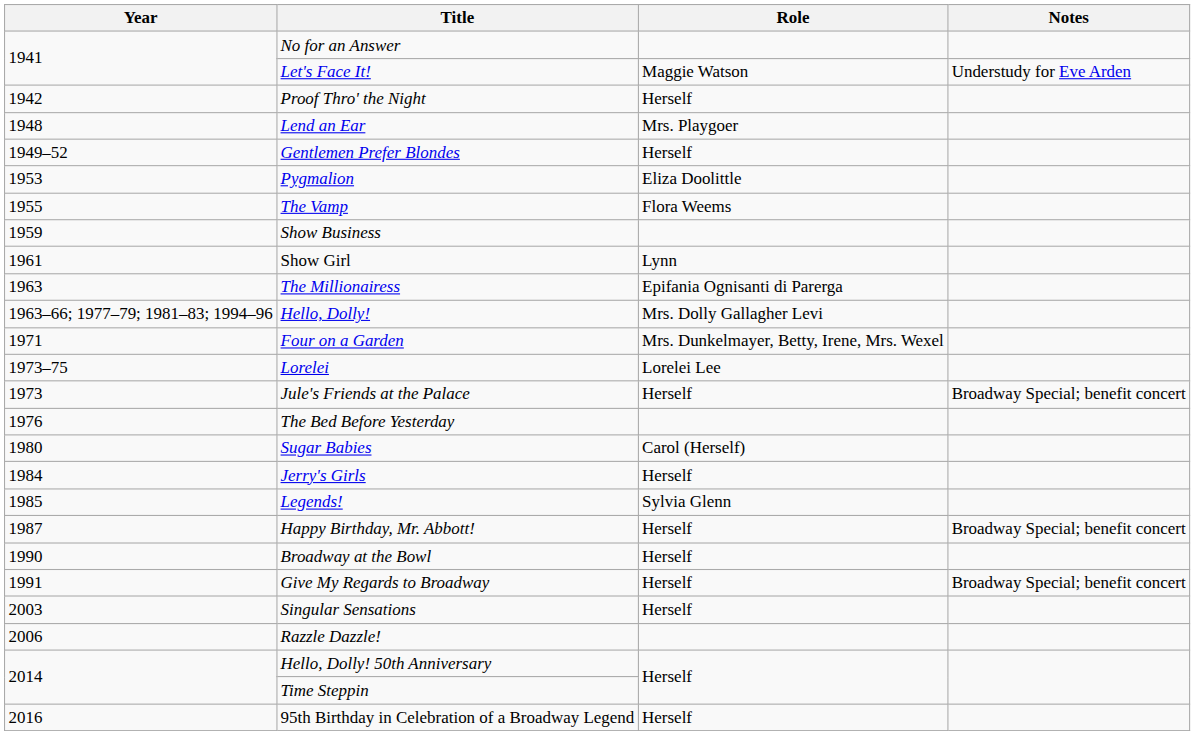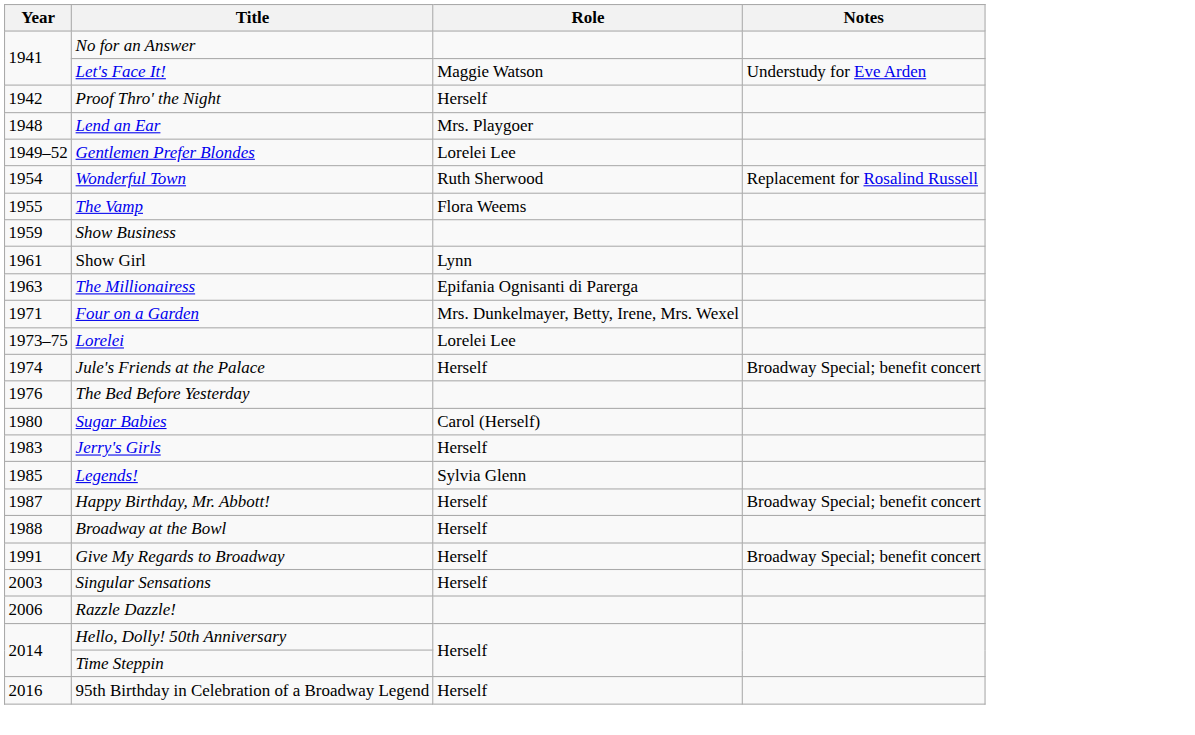 <table class="wikitable sortable">
 <tr>
 <th>Year</th>
 <th>Title</th>
 <th>Role</th>
 <th>Notes</th>
 </tr>
 <tr>
 <td rowspan="2">1941</td>
 <td><em>No for an Answer</em></td>
 <td></td>
 <td></td>
 </tr>
 <tr>
 <td><em><a href='#'>Let's Face It!</a></em></td>
 <td>Maggie Watson</td>
 <td>Understudy for <a href='#'>Eve Arden</a></td>
 </tr>
 <tr>
 <td>1942</td>
 <td><em>Proof Thro' the Night</em></td>
 <td>Herself</td>
 <td></td>
 </tr>
 <tr>
 <td>1948</td>
 <td><em><a href='#'>Lend an Ear</a></em></td>
 <td>Mrs. Playgoer</td>
 <td></td>
 </tr>
 <tr>
 <td>1949–52</td>
 <td><em><a href='#'>Gentlemen Prefer Blondes</a></em></td>
-<td>Herself</td>
+<td>Lorelei Lee</td>
 <td></td>
 </tr>
 <tr>
-<td>1953</td>
-<td><em><a href='#'>Pygmalion</a></em></td>
-<td>Eliza Doolittle</td>
-<td></td>
+<td>1954</td>
+<td><em><a href='#'>Wonderful Town</a></em></td>
+<td>Ruth Sherwood</td>
+<td>Replacement for <a href='#'>Rosalind Russell</a></td>
 </tr>
 <tr>
 <td>1955</td>
 <td><em><a href='#'>The Vamp</a></em></td>
 <td>Flora Weems</td>
 <td></td>
 </tr>
 <tr>
 <td>1959</td>
 <td><em>Show Business</em></td>
 <td></td>
 <td></td>
 </tr>
 <tr>
 <td>1961</td>
 <td>Show Girl</td>
 <td>Lynn</td>
 <td></td>
 </tr>
 <tr>
 <td>1963</td>
 <td><em><a href='#'>The Millionairess</a></em></td>
 <td>Epifania Ognisanti di Parerga</td>
 <td></td>
 </tr>
 <tr>
-<td>1963–66; 1977–79; 1981–83; 1994–96</td>
-<td><em><a href='#'>Hello, Dolly!</a></em></td>
-<td>Mrs. Dolly Gallagher Levi</td>
-<td></td>
-</tr>
-<tr>
 <td>1971</td>
 <td><em><a href='#'>Four on a Garden</a></em></td>
 <td>Mrs. Dunkelmayer, Betty, Irene, Mrs. Wexel</td>
 <td></td>
 </tr>
 <tr>
 <td>1973–75</td>
 <td><em><a href='#'>Lorelei</a></em></td>
 <td>Lorelei Lee</td>
 <td></td>
 </tr>
 <tr>
-<td>1973</td>
+<td>1974</td>
 <td><em>Jule's Friends at the Palace</em></td>
 <td>Herself</td>
 <td>Broadway Special; benefit concert</td>
 </tr>
 <tr>
 <td>1976</td>
 <td><em>The Bed Before Yesterday</em></td>
 <td></td>
 <td></td>
 </tr>
 <tr>
 <td>1980</td>
 <td><em><a href='#'>Sugar Babies</a></em></td>
 <td>Carol (Herself)</td>
 <td></td>
 </tr>
 <tr>
-<td>1984</td>
+<td>1983</td>
 <td><em><a href='#'>Jerry's Girls</a></em></td>
 <td>Herself</td>
 <td></td>
 </tr>
 <tr>
 <td>1985</td>
 <td><em><a href='#'>Legends!</a></em></td>
 <td>Sylvia Glenn</td>
 <td></td>
 </tr>
 <tr>
 <td>1987</td>
 <td><em>Happy Birthday, Mr. Abbott!</em></td>
 <td>Herself</td>
 <td>Broadway Special; benefit concert</td>
 </tr>
 <tr>
-<td>1990</td>
+<td>1988</td>
 <td><em>Broadway at the Bowl</em></td>
 <td>Herself</td>
 <td></td>
 </tr>
 <tr>
 <td>1991</td>
 <td><em>Give My Regards to Broadway</em></td>
 <td>Herself</td>
 <td>Broadway Special; benefit concert</td>
 </tr>
 <tr>
 <td>2003</td>
 <td><em>Singular Sensations</em></td>
 <td>Herself</td>
 <td></td>
 </tr>
 <tr>
 <td>2006</td>
 <td><em>Razzle Dazzle!</em></td>
 <td></td>
 <td></td>
 </tr>
 <tr>
 <td rowspan="2">2014</td>
 <td><em>Hello, Dolly! 50th Anniversary</em></td>
 <td rowspan="2">Herself</td>
 <td rowspan="2"></td>
 </tr>
 <tr>
 <td><em>Time Steppin<strong></td>
 </tr>
 <tr>
 <td>2016</td>
 <td>95th Birthday in Celebration of a Broadway Legend</td>
 <td>Herself</td>
 </tr>
 </table>
